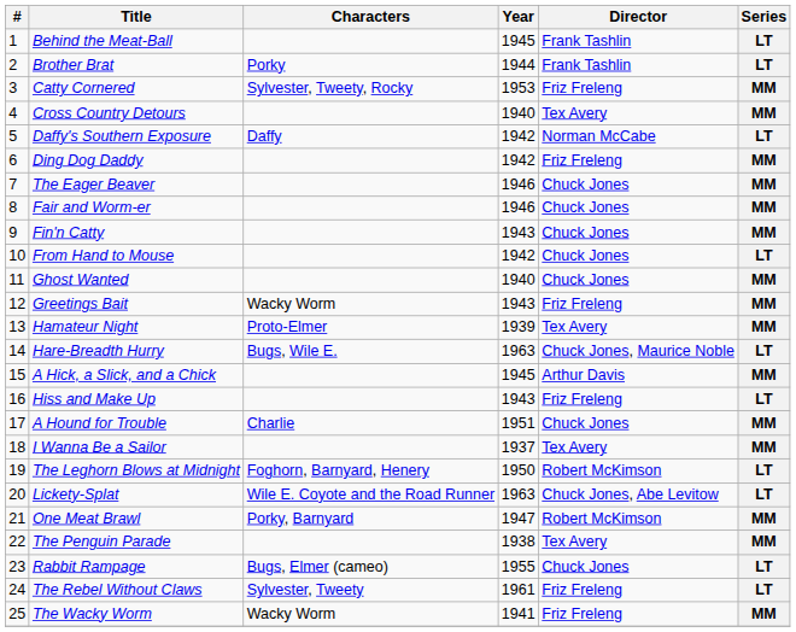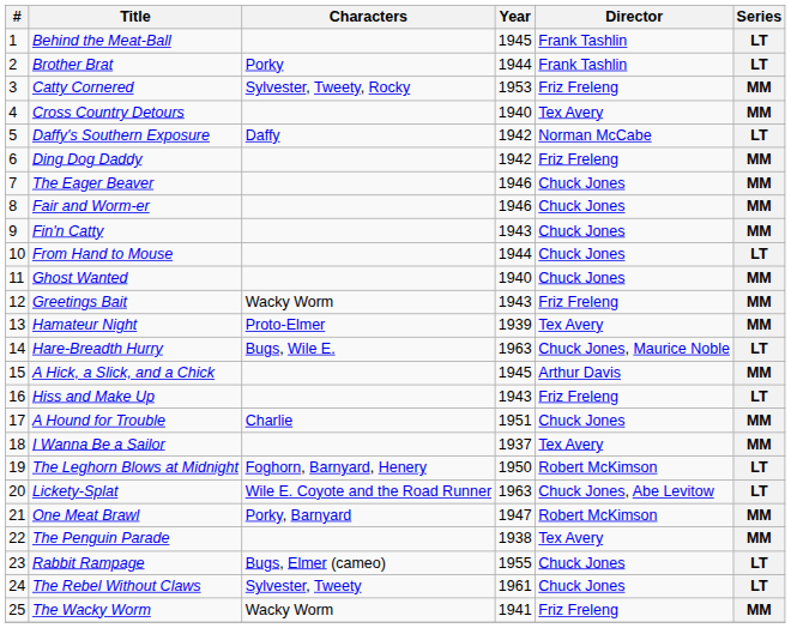 <table class="wikitable sortable">
 <tr>
 <th>#</th>
 <th>Title</th>
 <th>Characters</th>
 <th>Year</th>
 <th>Director</th>
 <th>Series</th>
 </tr>
 <tr>
 <td>1</td>
 <td><em><a href='#'>Behind the Meat-Ball</a></em></td>
 <td></td>
 <td>1945</td>
 <td><a href='#'>Frank Tashlin</a></td>
 <th>LT</th>
 </tr>
 <tr>
 <td>2</td>
 <td><em><a href='#'>Brother Brat</a></em></td>
 <td><a href='#'>Porky</a></td>
 <td>1944</td>
 <td><a href='#'>Frank Tashlin</a></td>
 <th>LT</th>
 </tr>
 <tr>
 <td>3</td>
 <td><em><a href='#'>Catty Cornered</a></em></td>
 <td><a href='#'>Sylvester</a>, <a href='#'>Tweety</a>, <a href='#'>Rocky</a></td>
 <td>1953</td>
 <td><a href='#'>Friz Freleng</a></td>
 <th>MM</th>
 </tr>
 <tr>
 <td>4</td>
 <td><em><a href='#'>Cross Country Detours</a></em></td>
 <td></td>
 <td>1940</td>
 <td><a href='#'>Tex Avery</a></td>
 <th>MM</th>
 </tr>
 <tr>
 <td>5</td>
 <td><em><a href='#'>Daffy's Southern Exposure</a></em></td>
 <td><a href='#'>Daffy</a></td>
 <td>1942</td>
 <td><a href='#'>Norman McCabe</a></td>
 <th>LT</th>
 </tr>
 <tr>
 <td>6</td>
 <td><em><a href='#'>Ding Dog Daddy</a></em></td>
 <td></td>
 <td>1942</td>
 <td><a href='#'>Friz Freleng</a></td>
 <th>MM</th>
 </tr>
 <tr>
 <td>7</td>
 <td><em><a href='#'>The Eager Beaver</a></em></td>
 <td></td>
 <td>1946</td>
 <td><a href='#'>Chuck Jones</a></td>
 <th>MM</th>
 </tr>
 <tr>
 <td>8</td>
 <td><em><a href='#'>Fair and Worm-er</a></em></td>
 <td></td>
 <td>1946</td>
 <td><a href='#'>Chuck Jones</a></td>
 <th>MM</th>
 </tr>
 <tr>
 <td>9</td>
 <td><em><a href='#'>Fin'n Catty</a></em></td>
 <td></td>
 <td>1943</td>
 <td><a href='#'>Chuck Jones</a></td>
 <th>MM</th>
 </tr>
 <tr>
 <td>10</td>
 <td><em><a href='#'>From Hand to Mouse</a></em></td>
 <td></td>
-<td>1942</td>
+<td>1944</td>
 <td><a href='#'>Chuck Jones</a></td>
 <th>LT</th>
 </tr>
 <tr>
 <td>11</td>
 <td><em><a href='#'>Ghost Wanted</a></em></td>
 <td></td>
 <td>1940</td>
 <td><a href='#'>Chuck Jones</a></td>
 <th>MM</th>
 </tr>
 <tr>
 <td>12</td>
 <td><em><a href='#'>Greetings Bait</a></em></td>
 <td>Wacky Worm</td>
 <td>1943</td>
 <td><a href='#'>Friz Freleng</a></td>
 <th>MM</th>
 </tr>
 <tr>
 <td>13</td>
 <td><em><a href='#'>Hamateur Night</a></em></td>
 <td><a href='#'>Proto-Elmer</a></td>
 <td>1939</td>
 <td><a href='#'>Tex Avery</a></td>
 <th>MM</th>
 </tr>
 <tr>
 <td>14</td>
 <td><em><a href='#'>Hare-Breadth Hurry</a></em></td>
 <td><a href='#'>Bugs</a>, <a href='#'>Wile E.</a></td>
 <td>1963</td>
 <td><a href='#'>Chuck Jones</a>, <a href='#'>Maurice Noble</a></td>
 <th>LT</th>
 </tr>
 <tr>
 <td>15</td>
 <td><em><a href='#'>A Hick, a Slick, and a Chick</a></em></td>
 <td></td>
 <td>1945</td>
 <td><a href='#'>Arthur Davis</a></td>
 <th>MM</th>
 </tr>
 <tr>
 <td>16</td>
 <td><em><a href='#'>Hiss and Make Up</a></em></td>
 <td></td>
 <td>1943</td>
 <td><a href='#'>Friz Freleng</a></td>
 <th>LT</th>
 </tr>
 <tr>
 <td>17</td>
 <td><em><a href='#'>A Hound for Trouble</a></em></td>
 <td><a href='#'>Charlie</a></td>
 <td>1951</td>
 <td><a href='#'>Chuck Jones</a></td>
 <th>MM</th>
 </tr>
 <tr>
 <td>18</td>
 <td><em><a href='#'>I Wanna Be a Sailor</a></em></td>
 <td></td>
 <td>1937</td>
 <td><a href='#'>Tex Avery</a></td>
 <th>MM</th>
 </tr>
 <tr>
 <td>19</td>
 <td><em><a href='#'>The Leghorn Blows at Midnight</a></em></td>
 <td><a href='#'>Foghorn</a>, <a href='#'>Barnyard</a>, <a href='#'>Henery</a></td>
 <td>1950</td>
 <td><a href='#'>Robert McKimson</a></td>
 <th>LT</th>
 </tr>
 <tr>
 <td>20</td>
 <td><em><a href='#'>Lickety-Splat</a></em></td>
 <td><a href='#'>Wile E. Coyote and the Road Runner</a></td>
 <td>1963</td>
 <td><a href='#'>Chuck Jones</a>, <a href='#'>Abe Levitow</a></td>
 <th>LT</th>
 </tr>
 <tr>
 <td>21</td>
 <td><em><a href='#'>One Meat Brawl</a></em></td>
 <td><a href='#'>Porky</a>, <a href='#'>Barnyard</a></td>
 <td>1947</td>
 <td><a href='#'>Robert McKimson</a></td>
 <th>MM</th>
 </tr>
 <tr>
 <td>22</td>
 <td><em><a href='#'>The Penguin Parade</a></em></td>
 <td></td>
 <td>1938</td>
 <td><a href='#'>Tex Avery</a></td>
 <th>MM</th>
 </tr>
 <tr>
 <td>23</td>
 <td><em><a href='#'>Rabbit Rampage</a></em></td>
 <td><a href='#'>Bugs</a>, <a href='#'>Elmer</a> (cameo)</td>
 <td>1955</td>
 <td><a href='#'>Chuck Jones</a></td>
 <th>LT</th>
 </tr>
 <tr>
 <td>24</td>
 <td><em><a href='#'>The Rebel Without Claws</a></em></td>
 <td><a href='#'>Sylvester</a>, <a href='#'>Tweety</a></td>
 <td>1961</td>
-<td><a href='#'>Friz Freleng</a></td>
+<td><a href='#'>Chuck Jones</a></td>
 <th>LT</th>
 </tr>
 <tr>
 <td>25</td>
 <td><em><a href='#'>The Wacky Worm</a></em></td>
 <td>Wacky Worm</td>
 <td>1941</td>
 <td><a href='#'>Friz Freleng</a></td>
 <th>MM</th>
 </tr>
 <tr>
 </tr>
 </table>
